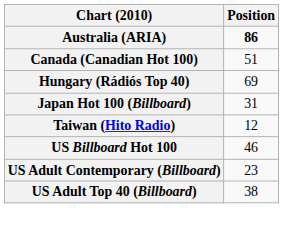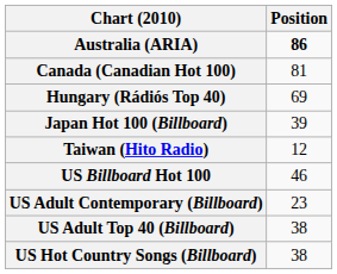 <table class="wikitable sortable plainrowheaders" style="text-align:center">
 <tr>
 <th scope="col">Chart (2010)</th>
 <th scope="col">Position</th>
 </tr>
 <tr>
 <th scope="row">Australia (ARIA)</th>
 <td><strong>86</strong></td>
 </tr>
 <tr>
 <th scope="row">Canada (Canadian Hot 100)</th>
-<td>51</td>
+<td>81</td>
 </tr>
 <tr>
 <th scope="row">Hungary (Rádiós Top 40)</th>
 <td>69</td>
 </tr>
 <tr>
 <th scope="row">Japan Hot 100 (<em>Billboard</em>)</th>
-<td>31</td>
+<td>39</td>
 </tr>
 <tr>
 <th scope="row">Taiwan (<a href='#'>Hito Radio</a>)</th>
 <td style="text-align:center;">12</td>
 </tr>
 <tr>
 <th scope="row">US <em>Billboard</em> Hot 100</th>
 <td>46</td>
 </tr>
 <tr>
 <th scope="row">US Adult Contemporary (<em>Billboard</em>)</th>
 <td>23</td>
 </tr>
 <tr>
 <th scope="row">US Adult Top 40 (<em>Billboard</em>)</th>
 <td>38</td>
 </tr>
+<tr>
+<th scope="row">US Hot Country Songs (<em>Billboard</em>)</th>
+<td>38</td>
+</tr>
 </table>
